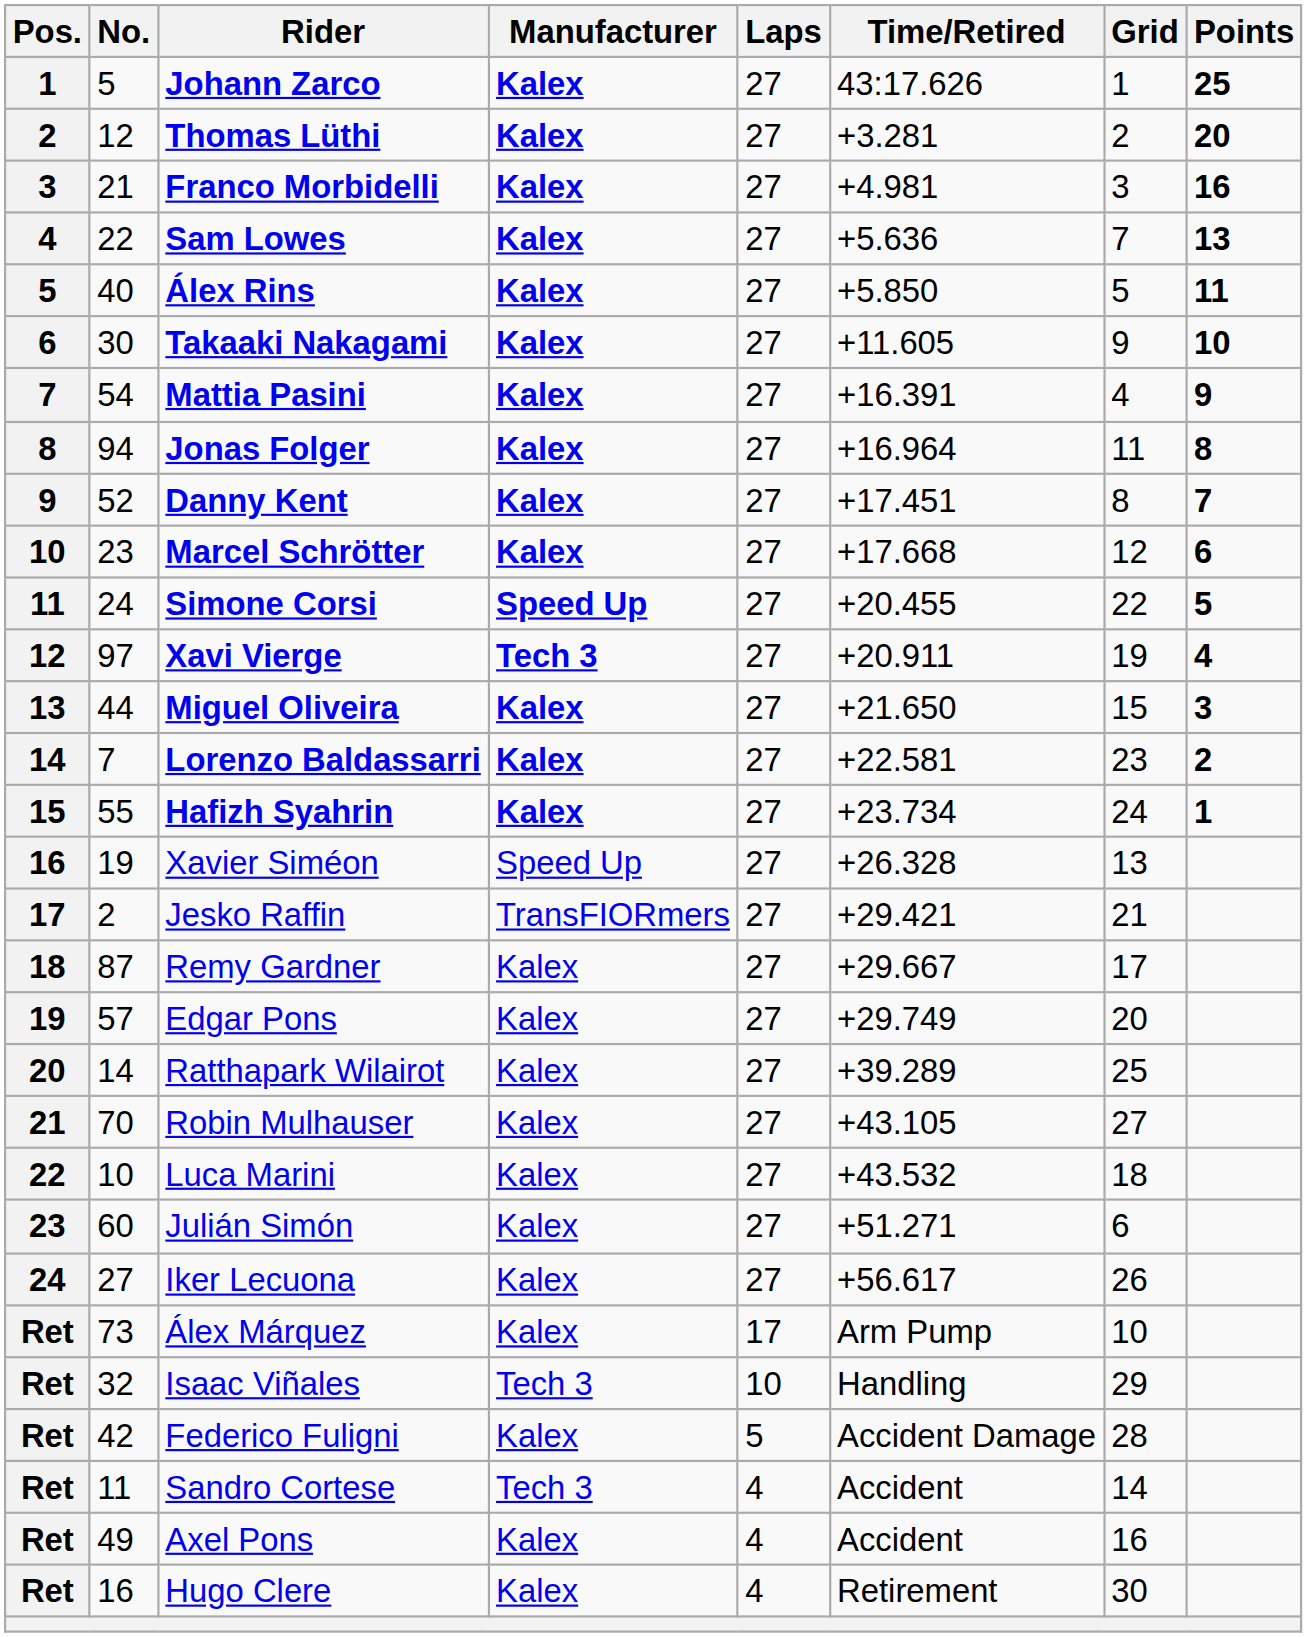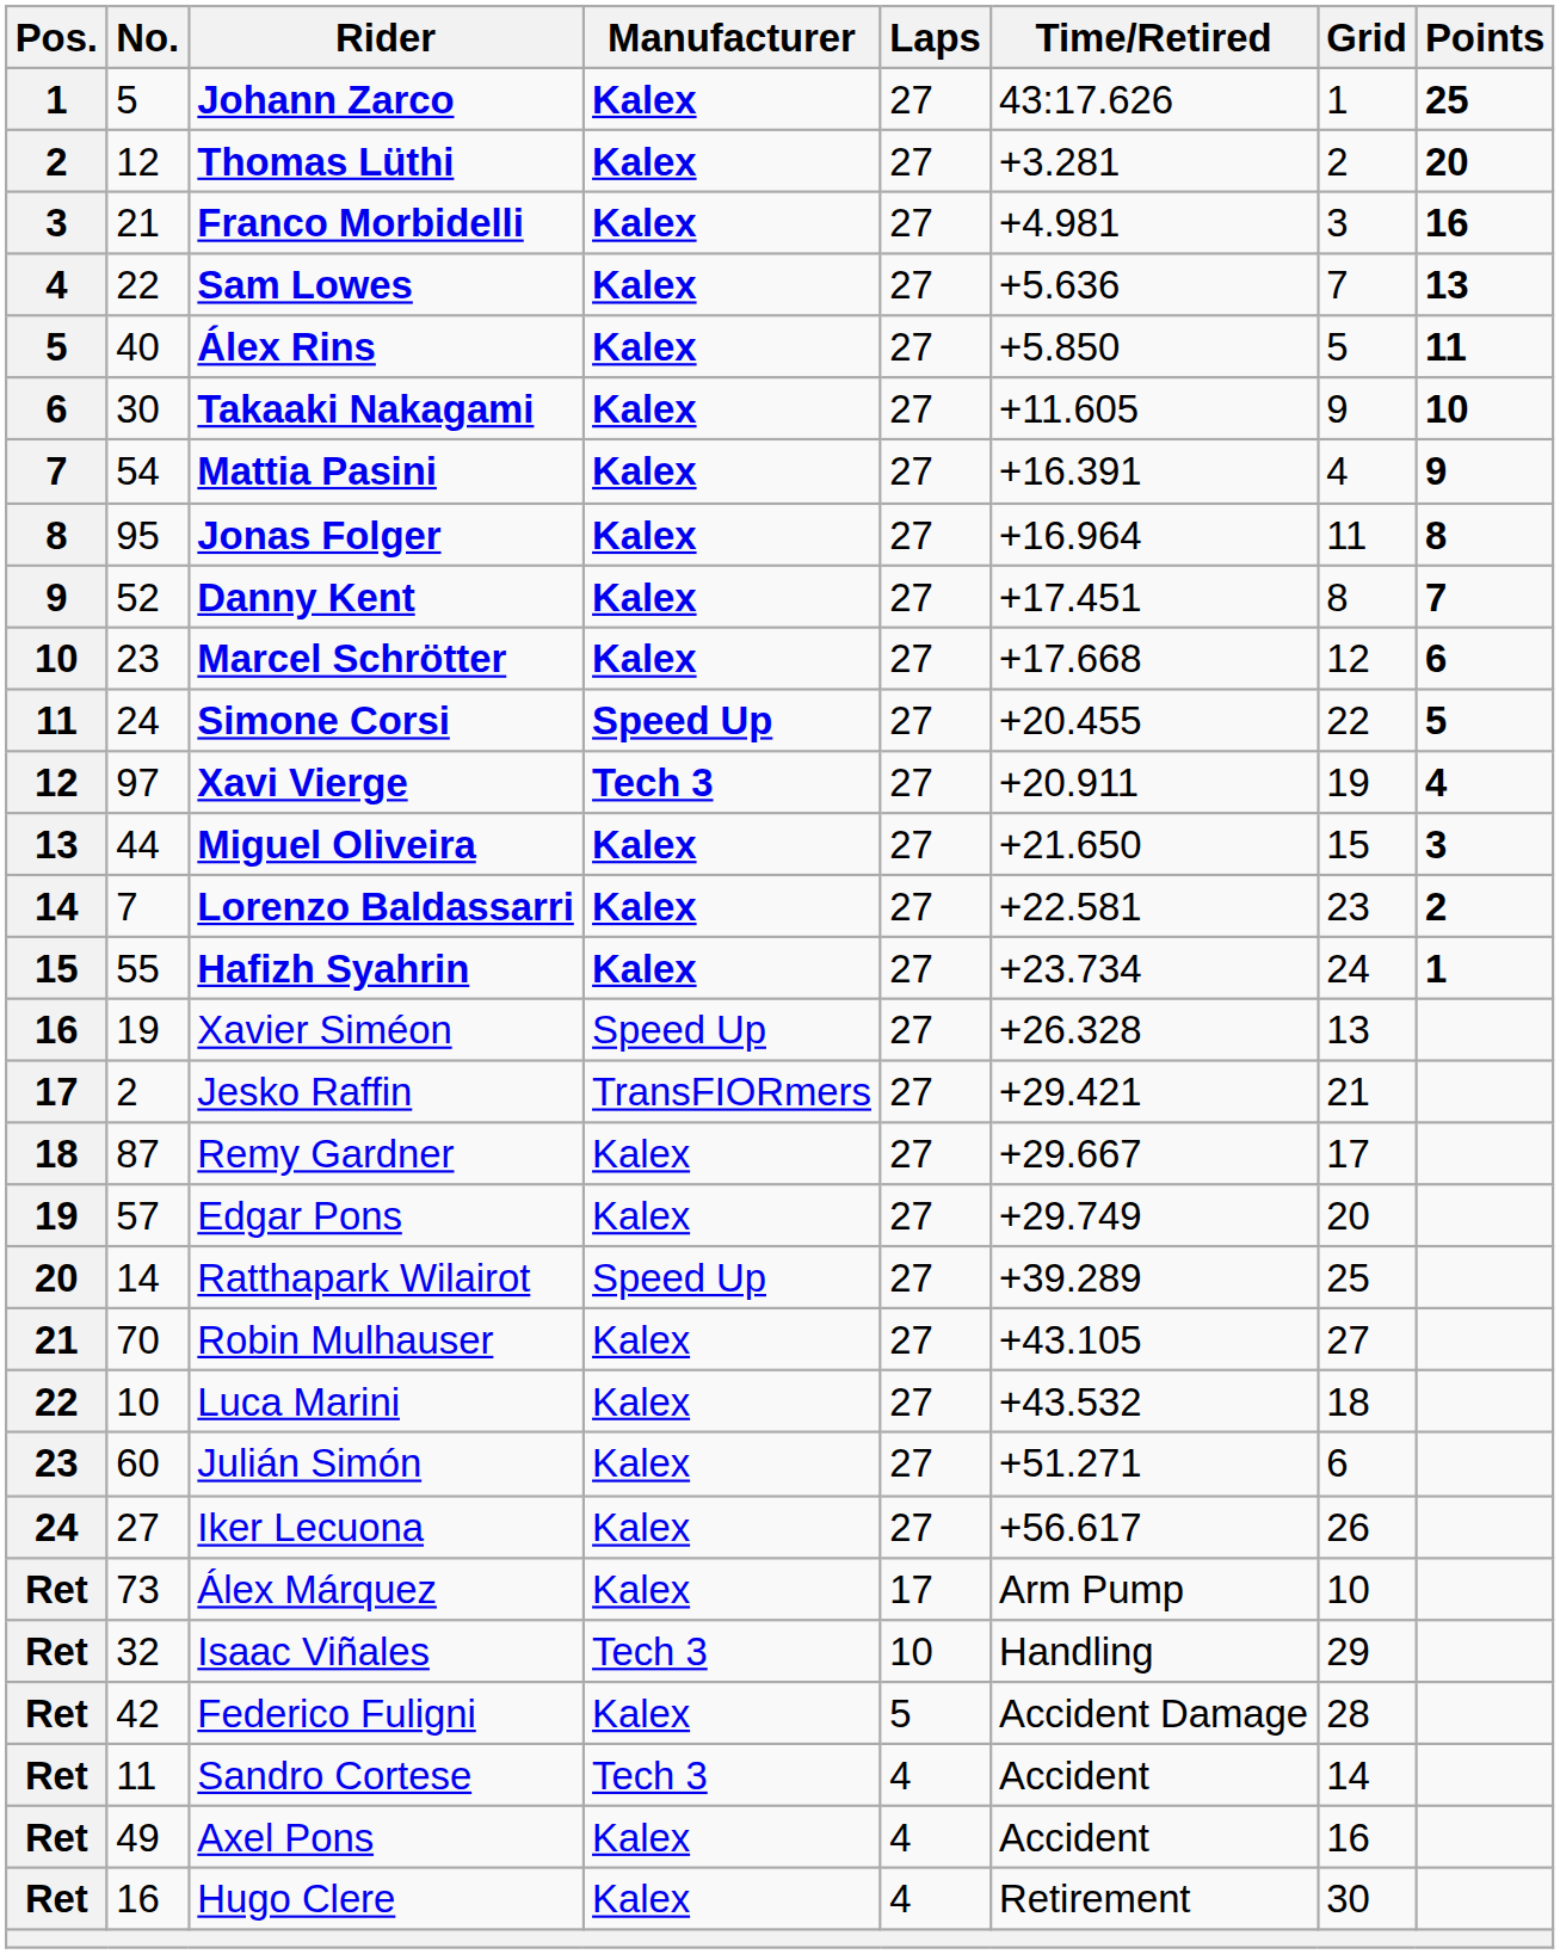 <table class="wikitable" style="font-size: 95%;">
 <tr>
 <th>Pos.</th>
 <th>No.</th>
 <th>Rider</th>
 <th>Manufacturer</th>
 <th>Laps</th>
 <th>Time/Retired</th>
 <th>Grid</th>
 <th>Points</th>
 </tr>
 <tr>
 <th>1</th>
 <td>5</td>
 <td> <strong><a href='#'>Johann Zarco</a></strong></td>
 <td><strong><a href='#'>Kalex</a></strong></td>
 <td>27</td>
 <td>43:17.626</td>
 <td>1</td>
 <td><strong>25</strong></td>
 </tr>
 <tr>
 <th>2</th>
 <td>12</td>
 <td> <strong><a href='#'>Thomas Lüthi</a></strong></td>
 <td><strong><a href='#'>Kalex</a></strong></td>
 <td>27</td>
 <td>+3.281</td>
 <td>2</td>
 <td><strong>20</strong></td>
 </tr>
 <tr>
 <th>3</th>
 <td>21</td>
 <td> <strong><a href='#'>Franco Morbidelli</a></strong></td>
 <td><strong><a href='#'>Kalex</a></strong></td>
 <td>27</td>
 <td>+4.981</td>
 <td>3</td>
 <td><strong>16</strong></td>
 </tr>
 <tr>
 <th>4</th>
 <td>22</td>
 <td> <strong><a href='#'>Sam Lowes</a></strong></td>
 <td><strong><a href='#'>Kalex</a></strong></td>
 <td>27</td>
 <td>+5.636</td>
 <td>7</td>
 <td><strong>13</strong></td>
 </tr>
 <tr>
 <th>5</th>
 <td>40</td>
 <td> <strong><a href='#'>Álex Rins</a></strong></td>
 <td><strong><a href='#'>Kalex</a></strong></td>
 <td>27</td>
 <td>+5.850</td>
 <td>5</td>
 <td><strong>11</strong></td>
 </tr>
 <tr>
 <th>6</th>
 <td>30</td>
 <td> <strong><a href='#'>Takaaki Nakagami</a></strong></td>
 <td><strong><a href='#'>Kalex</a></strong></td>
 <td>27</td>
 <td>+11.605</td>
 <td>9</td>
 <td><strong>10</strong></td>
 </tr>
 <tr>
 <th>7</th>
 <td>54</td>
 <td> <strong><a href='#'>Mattia Pasini</a></strong></td>
 <td><strong><a href='#'>Kalex</a></strong></td>
 <td>27</td>
 <td>+16.391</td>
 <td>4</td>
 <td><strong>9</strong></td>
 </tr>
 <tr>
 <th>8</th>
-<td>94</td>
+<td>95</td>
 <td> <strong><a href='#'>Jonas Folger</a></strong></td>
 <td><strong><a href='#'>Kalex</a></strong></td>
 <td>27</td>
 <td>+16.964</td>
 <td>11</td>
 <td><strong>8</strong></td>
 </tr>
 <tr>
 <th>9</th>
 <td>52</td>
 <td> <strong><a href='#'>Danny Kent</a></strong></td>
 <td><strong><a href='#'>Kalex</a></strong></td>
 <td>27</td>
 <td>+17.451</td>
 <td>8</td>
 <td><strong>7</strong></td>
 </tr>
 <tr>
 <th>10</th>
 <td>23</td>
 <td> <strong><a href='#'>Marcel Schrötter</a></strong></td>
 <td><strong><a href='#'>Kalex</a></strong></td>
 <td>27</td>
 <td>+17.668</td>
 <td>12</td>
 <td><strong>6</strong></td>
 </tr>
 <tr>
 <th>11</th>
 <td>24</td>
 <td> <strong><a href='#'>Simone Corsi</a></strong></td>
 <td><strong><a href='#'>Speed Up</a></strong></td>
 <td>27</td>
 <td>+20.455</td>
 <td>22</td>
 <td><strong>5</strong></td>
 </tr>
 <tr>
 <th>12</th>
 <td>97</td>
 <td> <strong><a href='#'>Xavi Vierge</a></strong></td>
 <td><strong><a href='#'>Tech 3</a></strong></td>
 <td>27</td>
 <td>+20.911</td>
 <td>19</td>
 <td><strong>4</strong></td>
 </tr>
 <tr>
 <th>13</th>
 <td>44</td>
 <td> <strong><a href='#'>Miguel Oliveira</a></strong></td>
 <td><strong><a href='#'>Kalex</a></strong></td>
 <td>27</td>
 <td>+21.650</td>
 <td>15</td>
 <td><strong>3</strong></td>
 </tr>
 <tr>
 <th>14</th>
 <td>7</td>
 <td> <strong><a href='#'>Lorenzo Baldassarri</a></strong></td>
 <td><strong><a href='#'>Kalex</a></strong></td>
 <td>27</td>
 <td>+22.581</td>
 <td>23</td>
 <td><strong>2</strong></td>
 </tr>
 <tr>
 <th>15</th>
 <td>55</td>
 <td> <strong><a href='#'>Hafizh Syahrin</a></strong></td>
 <td><strong><a href='#'>Kalex</a></strong></td>
 <td>27</td>
 <td>+23.734</td>
 <td>24</td>
 <td><strong>1</strong></td>
 </tr>
 <tr>
 <th>16</th>
 <td>19</td>
 <td> <a href='#'>Xavier Siméon</a></td>
 <td><a href='#'>Speed Up</a></td>
 <td>27</td>
 <td>+26.328</td>
 <td>13</td>
 <td></td>
 </tr>
 <tr>
 <th>17</th>
 <td>2</td>
 <td> <a href='#'>Jesko Raffin</a></td>
 <td><a href='#'>TransFIORmers</a></td>
 <td>27</td>
 <td>+29.421</td>
 <td>21</td>
 <td></td>
 </tr>
 <tr>
 <th>18</th>
 <td>87</td>
 <td> <a href='#'>Remy Gardner</a></td>
 <td><a href='#'>Kalex</a></td>
 <td>27</td>
 <td>+29.667</td>
 <td>17</td>
 <td></td>
 </tr>
 <tr>
 <th>19</th>
 <td>57</td>
 <td> <a href='#'>Edgar Pons</a></td>
 <td><a href='#'>Kalex</a></td>
 <td>27</td>
 <td>+29.749</td>
 <td>20</td>
 <td></td>
 </tr>
 <tr>
 <th>20</th>
 <td>14</td>
 <td> <a href='#'>Ratthapark Wilairot</a></td>
-<td><a href='#'>Kalex</a></td>
+<td><a href='#'>Speed Up</a></td>
 <td>27</td>
 <td>+39.289</td>
 <td>25</td>
 <td></td>
 </tr>
 <tr>
 <th>21</th>
 <td>70</td>
 <td> <a href='#'>Robin Mulhauser</a></td>
 <td><a href='#'>Kalex</a></td>
 <td>27</td>
 <td>+43.105</td>
 <td>27</td>
 <td></td>
 </tr>
 <tr>
 <th>22</th>
 <td>10</td>
 <td> <a href='#'>Luca Marini</a></td>
 <td><a href='#'>Kalex</a></td>
 <td>27</td>
 <td>+43.532</td>
 <td>18</td>
 <td></td>
 </tr>
 <tr>
 <th>23</th>
 <td>60</td>
 <td> <a href='#'>Julián Simón</a></td>
 <td><a href='#'>Kalex</a></td>
 <td>27</td>
 <td>+51.271</td>
 <td>6</td>
 <td></td>
 </tr>
 <tr>
 <th>24</th>
 <td>27</td>
 <td> <a href='#'>Iker Lecuona</a></td>
 <td><a href='#'>Kalex</a></td>
 <td>27</td>
 <td>+56.617</td>
 <td>26</td>
 <td></td>
 </tr>
 <tr>
 <th>Ret</th>
 <td>73</td>
 <td> <a href='#'>Álex Márquez</a></td>
 <td><a href='#'>Kalex</a></td>
 <td>17</td>
 <td>Arm Pump</td>
 <td>10</td>
 <td></td>
 </tr>
 <tr>
 <th>Ret</th>
 <td>32</td>
 <td> <a href='#'>Isaac Viñales</a></td>
 <td><a href='#'>Tech 3</a></td>
 <td>10</td>
 <td>Handling</td>
 <td>29</td>
 <td></td>
 </tr>
 <tr>
 <th>Ret</th>
 <td>42</td>
 <td> <a href='#'>Federico Fuligni</a></td>
 <td><a href='#'>Kalex</a></td>
 <td>5</td>
 <td>Accident Damage</td>
 <td>28</td>
 <td></td>
 </tr>
 <tr>
 <th>Ret</th>
 <td>11</td>
 <td> <a href='#'>Sandro Cortese</a></td>
 <td><a href='#'>Tech 3</a></td>
 <td>4</td>
 <td>Accident</td>
 <td>14</td>
 <td></td>
 </tr>
 <tr>
 <th>Ret</th>
 <td>49</td>
 <td> <a href='#'>Axel Pons</a></td>
 <td><a href='#'>Kalex</a></td>
 <td>4</td>
 <td>Accident</td>
 <td>16</td>
 <td></td>
 </tr>
 <tr>
 <th>Ret</th>
 <td>16</td>
 <td> <a href='#'>Hugo Clere</a></td>
 <td><a href='#'>Kalex</a></td>
 <td>4</td>
 <td>Retirement</td>
 <td>30</td>
 <td></td>
 </tr>
 <tr>
 <th colspan=8></th>
 </tr>
 </table>
